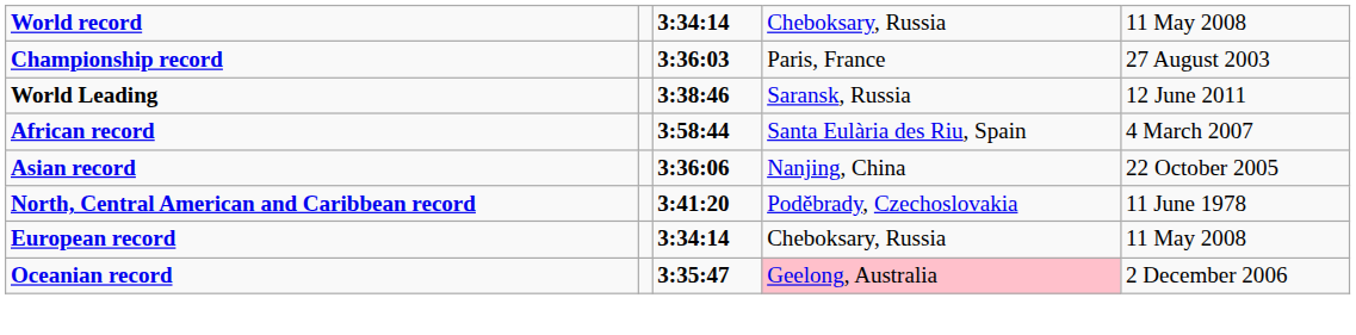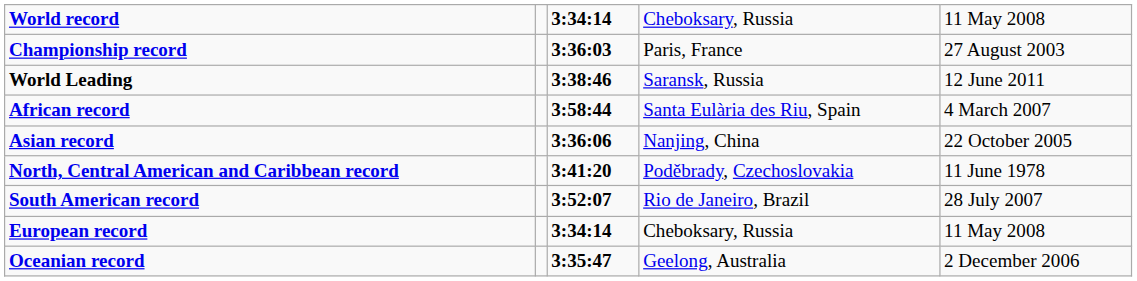 <table class="wikitable" width=75%>
 <tr>
 <td><strong><a href='#'>World record</a></strong></td>
 <td></td>
 <td><strong>3:34:14</strong></td>
 <td><a href='#'>Cheboksary</a>, Russia</td>
 <td>11 May  2008</td>
 </tr>
 <tr>
 <td><strong><a href='#'>Championship record</a></strong></td>
 <td></td>
 <td><strong>3:36:03</strong></td>
 <td>Paris, France</td>
 <td>27 August 2003</td>
 </tr>
 <tr>
 <td><strong>World Leading</strong></td>
 <td></td>
 <td><strong>3:38:46</strong></td>
 <td><a href='#'>Saransk</a>, Russia</td>
 <td>12 June 2011</td>
 </tr>
 <tr>
 <td><strong><a href='#'>African record</a></strong></td>
 <td></td>
 <td><strong>3:58:44</strong></td>
 <td><a href='#'>Santa Eulària des Riu</a>, Spain</td>
 <td>4 March 2007</td>
 </tr>
 <tr>
 <td><strong><a href='#'>Asian record</a></strong></td>
 <td></td>
 <td><strong>3:36:06</strong></td>
 <td><a href='#'>Nanjing</a>, China</td>
 <td>22 October 2005</td>
 </tr>
 <tr>
 <td><strong><a href='#'>North, Central American and Caribbean record</a></strong></td>
 <td></td>
 <td><strong>3:41:20</strong></td>
 <td><a href='#'>Poděbrady</a>, <a href='#'>Czechoslovakia</a></td>
 <td>11 June 1978</td>
 </tr>
 <tr>
+<td><strong><a href='#'>South American record</a></strong></td>
+<td></td>
+<td><strong>3:52:07</strong></td>
+<td><a href='#'>Rio de Janeiro</a>, Brazil</td>
+<td>28 July 2007</td>
+</tr>
+<tr>
 <td><strong><a href='#'>European record</a></strong></td>
 <td></td>
 <td><strong>3:34:14</strong></td>
 <td>Cheboksary, Russia</td>
 <td>11 May  2008</td>
 </tr>
 <tr>
 <td><strong><a href='#'>Oceanian record</a></strong></td>
 <td></td>
 <td><strong>3:35:47</strong></td>
-<td style="background: pink;"><a href='#'>Geelong</a>, Australia</td>
+<td><a href='#'>Geelong</a>, Australia</td>
 <td>2 December 2006</td>
 </tr>
 </table>
